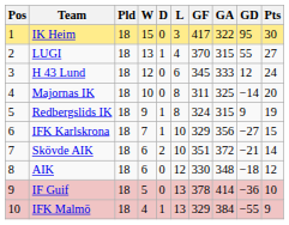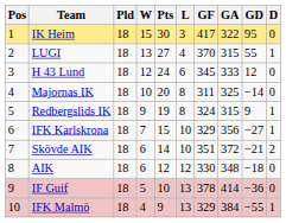 <table class="wikitable">
 <tr>
 <th><span>Pos</span></th>
 <th>Team</th>
 <th><span>Pld</span></th>
 <th><span>W</span></th>
-<th><span>D</span></th>
+<th><span>Pts</span></th>
 <th><span>L</span></th>
 <th><span>GF</span></th>
 <th><span>GA</span></th>
 <th><span>GD</span></th>
-<th><span>Pts</span></th>
+<th><span>D</span></th>
 </tr>
 <tr style="background:#ffec8b">
 <td>1</td>
 <td><a href='#'>IK Heim</a></td>
 <td>18</td>
 <td>15</td>
-<td>0</td>
+<td>30</td>
 <td>3</td>
 <td>417</td>
 <td>322</td>
 <td>95</td>
-<td>30</td>
+<td>0</td>
 </tr>
 <tr>
 <td>2</td>
 <td><a href='#'>LUGI</a></td>
 <td>18</td>
 <td>13</td>
-<td>1</td>
+<td>27</td>
 <td>4</td>
 <td>370</td>
 <td>315</td>
 <td>55</td>
-<td>27</td>
+<td>1</td>
 </tr>
 <tr>
 <td>3</td>
 <td><a href='#'>H 43 Lund</a></td>
 <td>18</td>
 <td>12</td>
-<td>0</td>
+<td>24</td>
 <td>6</td>
 <td>345</td>
 <td>333</td>
 <td>12</td>
-<td>24</td>
+<td>0</td>
 </tr>
 <tr>
 <td>4</td>
 <td><a href='#'>Majornas IK</a></td>
 <td>18</td>
 <td>10</td>
-<td>0</td>
+<td>20</td>
 <td>8</td>
 <td>311</td>
 <td>325</td>
 <td>−14</td>
-<td>20</td>
+<td>0</td>
 </tr>
 <tr>
 <td>5</td>
 <td><a href='#'>Redbergslids IK</a></td>
 <td>18</td>
 <td>9</td>
-<td>1</td>
+<td>19</td>
 <td>8</td>
 <td>324</td>
 <td>315</td>
 <td>9</td>
-<td>19</td>
+<td>1</td>
 </tr>
 <tr>
 <td>6</td>
 <td><a href='#'>IFK Karlskrona</a></td>
 <td>18</td>
 <td>7</td>
-<td>1</td>
+<td>15</td>
 <td>10</td>
 <td>329</td>
 <td>356</td>
 <td>−27</td>
-<td>15</td>
+<td>1</td>
 </tr>
 <tr>
 <td>7</td>
 <td><a href='#'>Skövde AIK</a></td>
 <td>18</td>
 <td>6</td>
-<td>2</td>
+<td>14</td>
 <td>10</td>
 <td>351</td>
 <td>372</td>
 <td>−21</td>
-<td>14</td>
+<td>2</td>
 </tr>
 <tr>
 <td>8</td>
 <td><a href='#'>AIK</a></td>
 <td>18</td>
 <td>6</td>
-<td>0</td>
+<td>12</td>
 <td>12</td>
 <td>330</td>
 <td>348</td>
 <td>−18</td>
-<td>12</td>
+<td>0</td>
 </tr>
 <tr align="left" style="background:#f0c4c4;">
 <td>9</td>
 <td><a href='#'>IF Guif</a></td>
 <td>18</td>
 <td>5</td>
-<td>0</td>
+<td>10</td>
 <td>13</td>
 <td>378</td>
 <td>414</td>
 <td>−36</td>
-<td>10</td>
+<td>0</td>
 </tr>
 <tr align="left" style="background:#f0c4c4;">
 <td>10</td>
 <td><a href='#'>IFK Malmö</a></td>
 <td>18</td>
 <td>4</td>
-<td>1</td>
+<td>9</td>
 <td>13</td>
 <td>329</td>
 <td>384</td>
 <td>−55</td>
-<td>9</td>
+<td>1</td>
 </tr>
 </table>
